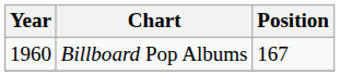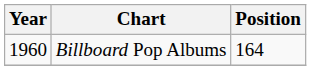 <table class="wikitable">
 <tr>
 <th>Year</th>
 <th>Chart</th>
 <th>Position</th>
 </tr>
 <tr>
 <td>1960</td>
 <td><em>Billboard</em> Pop Albums</td>
-<td>167</td>
+<td>164</td>
 </tr>
 <tr>
 </tr>
 </table>
